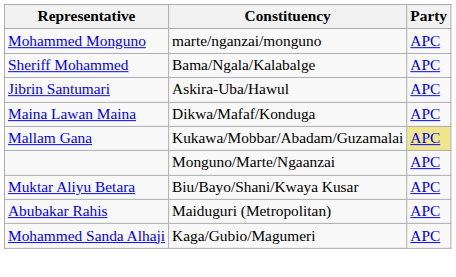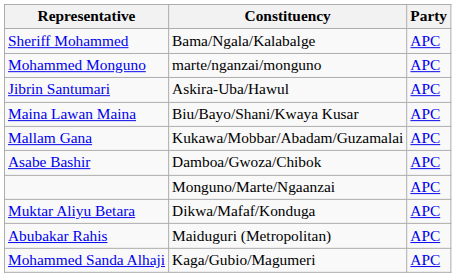 <table class="wikitable" border="1">
 <tr>
 <th>Representative</th>
 <th>Constituency</th>
 <th>Party</th>
 </tr>
 <tr>
-<td><a href='#'>Mohammed Monguno</a></td>
-<td>marte/nganzai/monguno</td>
+<td><a href='#'>Sheriff Mohammed</a></td>
+<td>Bama/Ngala/Kalabalge</td>
 <td><a href='#'>APC</a></td>
 </tr>
 <tr>
-<td><a href='#'>Sheriff Mohammed</a></td>
-<td>Bama/Ngala/Kalabalge</td>
+<td><a href='#'>Mohammed Monguno</a></td>
+<td>marte/nganzai/monguno</td>
 <td><a href='#'>APC</a></td>
 </tr>
 <tr>
 <td><a href='#'>Jibrin Santumari</a></td>
 <td>Askira-Uba/Hawul</td>
 <td><a href='#'>APC</a></td>
 </tr>
 <tr>
 <td><a href='#'>Maina Lawan Maina</a></td>
-<td>Dikwa/Mafaf/Konduga</td>
+<td>Biu/Bayo/Shani/Kwaya Kusar</td>
 <td><a href='#'>APC</a></td>
 </tr>
 <tr>
 <td><a href='#'>Mallam Gana</a></td>
 <td>Kukawa/Mobbar/Abadam/Guzamalai</td>
-<td style="background: khaki;"><a href='#'>APC</a></td>
+<td><a href='#'>APC</a></td>
+</tr>
+<tr>
+<td><a href='#'>Asabe Bashir</a></td>
+<td>Damboa/Gwoza/Chibok</td>
+<td><a href='#'>APC</a></td>
 </tr>
 <tr>
 <td></td>
 <td>Monguno/Marte/Ngaanzai</td>
 <td><a href='#'>APC</a></td>
 </tr>
 <tr>
 <td><a href='#'>Muktar Aliyu Betara</a></td>
-<td>Biu/Bayo/Shani/Kwaya Kusar</td>
+<td>Dikwa/Mafaf/Konduga</td>
 <td><a href='#'>APC</a></td>
 </tr>
 <tr>
 <td><a href='#'>Abubakar Rahis</a></td>
 <td>Maiduguri (Metropolitan)</td>
 <td><a href='#'>APC</a></td>
 </tr>
 <tr>
 <td><a href='#'>Mohammed Sanda Alhaji</a></td>
 <td>Kaga/Gubio/Magumeri</td>
 <td><a href='#'>APC</a></td>
 </tr>
 </table>
